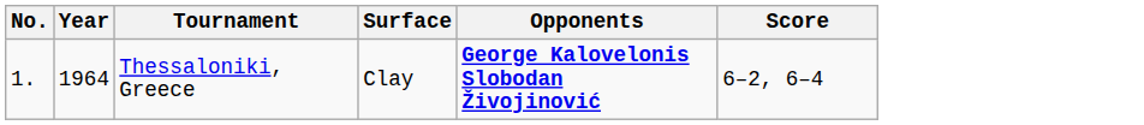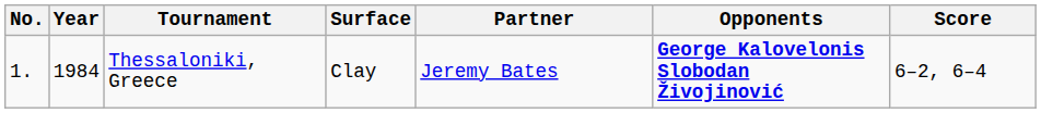 <table class="sortable wikitable" style=font-size:97%>
 <tr>
 <th>No.</th>
 <th style="width:30px">Year</th>
 <th style="width:140px">Tournament</th>
 <th style="width:50px">Surface</th>
+<th style="width:150px">Partner</th>
 <th style="width:150px">Opponents</th>
 <th style="width:90px" class="unsortable">Score</th>
 </tr>
 <tr>
 <td>1.</td>
-<td>1964</td>
+<td>1984</td>
 <td><a href='#'>Thessaloniki</a>, Greece</td>
 <td>Clay</td>
+<td> <a href='#'>Jeremy Bates</a></td>
 <td><strong> <a href='#'>George Kalovelonis</a><br> <a href='#'>Slobodan Živojinović</a></strong></td>
 <td>6–2, 6–4</td>
 </tr>
 </table>
